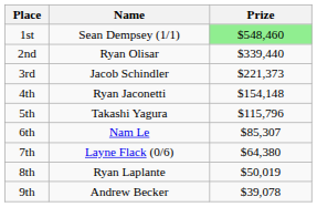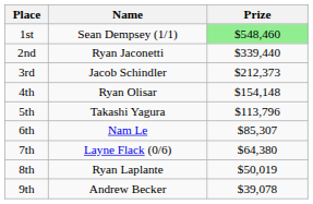 <table class="wikitable">
 <tr>
 <th width="50">Place</th>
 <th width="200">Name</th>
 <th width="125">Prize</th>
 </tr>
 <tr>
 <td align = "center">1st</td>
 <td align = "center">Sean Dempsey (1/1)</td>
 <td align = "center" style="background: lightgreen;">$548,460</td>
 </tr>
 <tr>
 <td align = "center">2nd</td>
-<td align = "center">Ryan Olisar</td>
+<td align = "center">Ryan Jaconetti</td>
 <td align = "center">$339,440</td>
 </tr>
 <tr>
 <td align = "center">3rd</td>
 <td align = "center">Jacob Schindler</td>
-<td align = "center">$221,373</td>
+<td align = "center">$212,373</td>
 </tr>
 <tr>
 <td align = "center">4th</td>
-<td align = "center">Ryan Jaconetti</td>
+<td align = "center">Ryan Olisar</td>
 <td align = "center">$154,148</td>
 </tr>
 <tr>
 <td align = "center">5th</td>
 <td align = "center">Takashi Yagura</td>
-<td align = "center">$115,796</td>
+<td align = "center">$113,796</td>
 </tr>
 <tr>
 <td align = "center">6th</td>
 <td align = "center"><a href='#'>Nam Le</a></td>
 <td align = "center">$85,307</td>
 </tr>
 <tr>
 <td align = "center">7th</td>
 <td align = "center"><a href='#'>Layne Flack</a> (0/6)</td>
 <td align = "center">$64,380</td>
 </tr>
 <tr>
 <td align = "center">8th</td>
 <td align = "center">Ryan Laplante</td>
 <td align = "center">$50,019</td>
 </tr>
 <tr>
 <td align = "center">9th</td>
 <td align = "center">Andrew Becker</td>
 <td align = "center">$39,078</td>
 </tr>
 </table>
